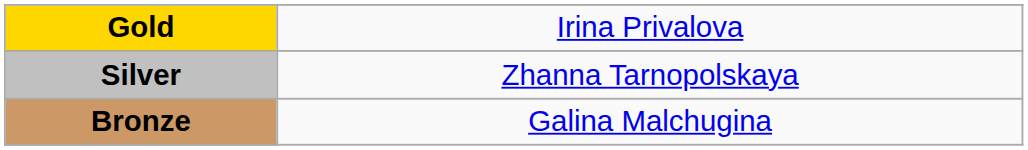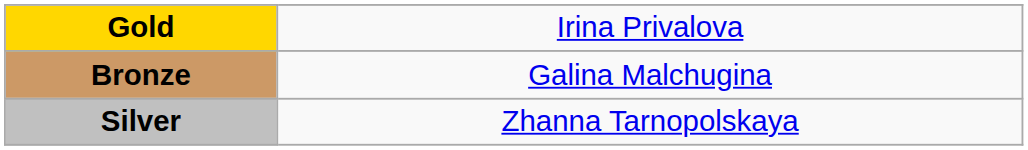 <table class="wikitable" style="text-align:center; " width="35%">
 <tr>
 <td bgcolor="gold"><strong>Gold</strong></td>
 <td><a href='#'>Irina Privalova</a><br>  <small><em></em></small></td>
 </tr>
 <tr>
+<td bgcolor="CC9966"><strong>Bronze</strong></td>
+<td><a href='#'>Galina Malchugina</a><br>  <small><em></em></small></td>
+</tr>
+<tr>
 <td bgcolor="silver"><strong>Silver</strong></td>
 <td><a href='#'>Zhanna Tarnopolskaya</a><br>  <small><em></em></small></td>
 </tr>
-<tr>
-<td bgcolor="CC9966"><strong>Bronze</strong></td>
-<td><a href='#'>Galina Malchugina</a><br>  <small><em></em></small></td>
-</tr>
 </table>
